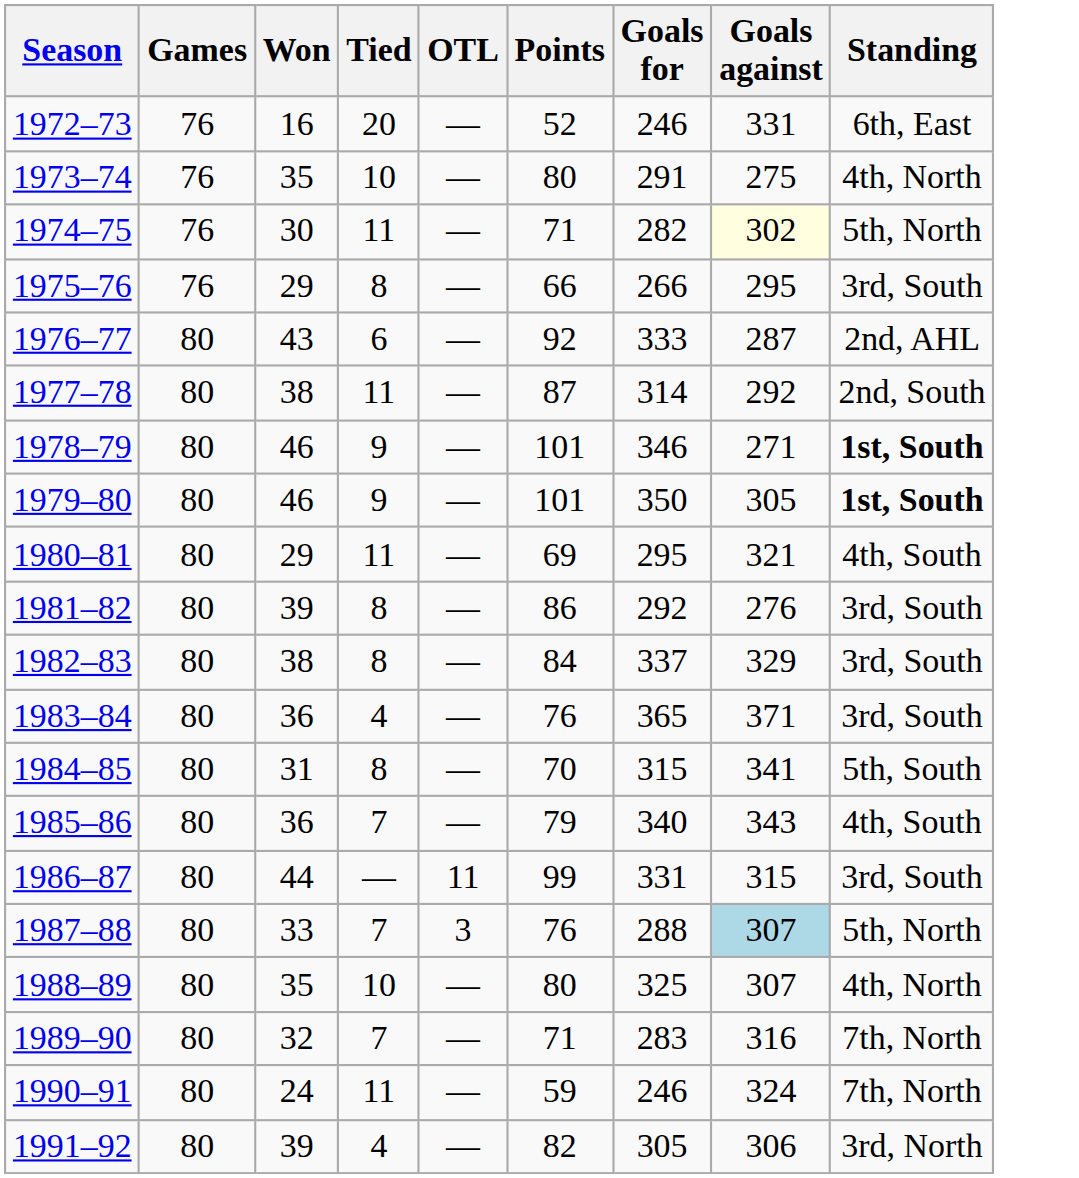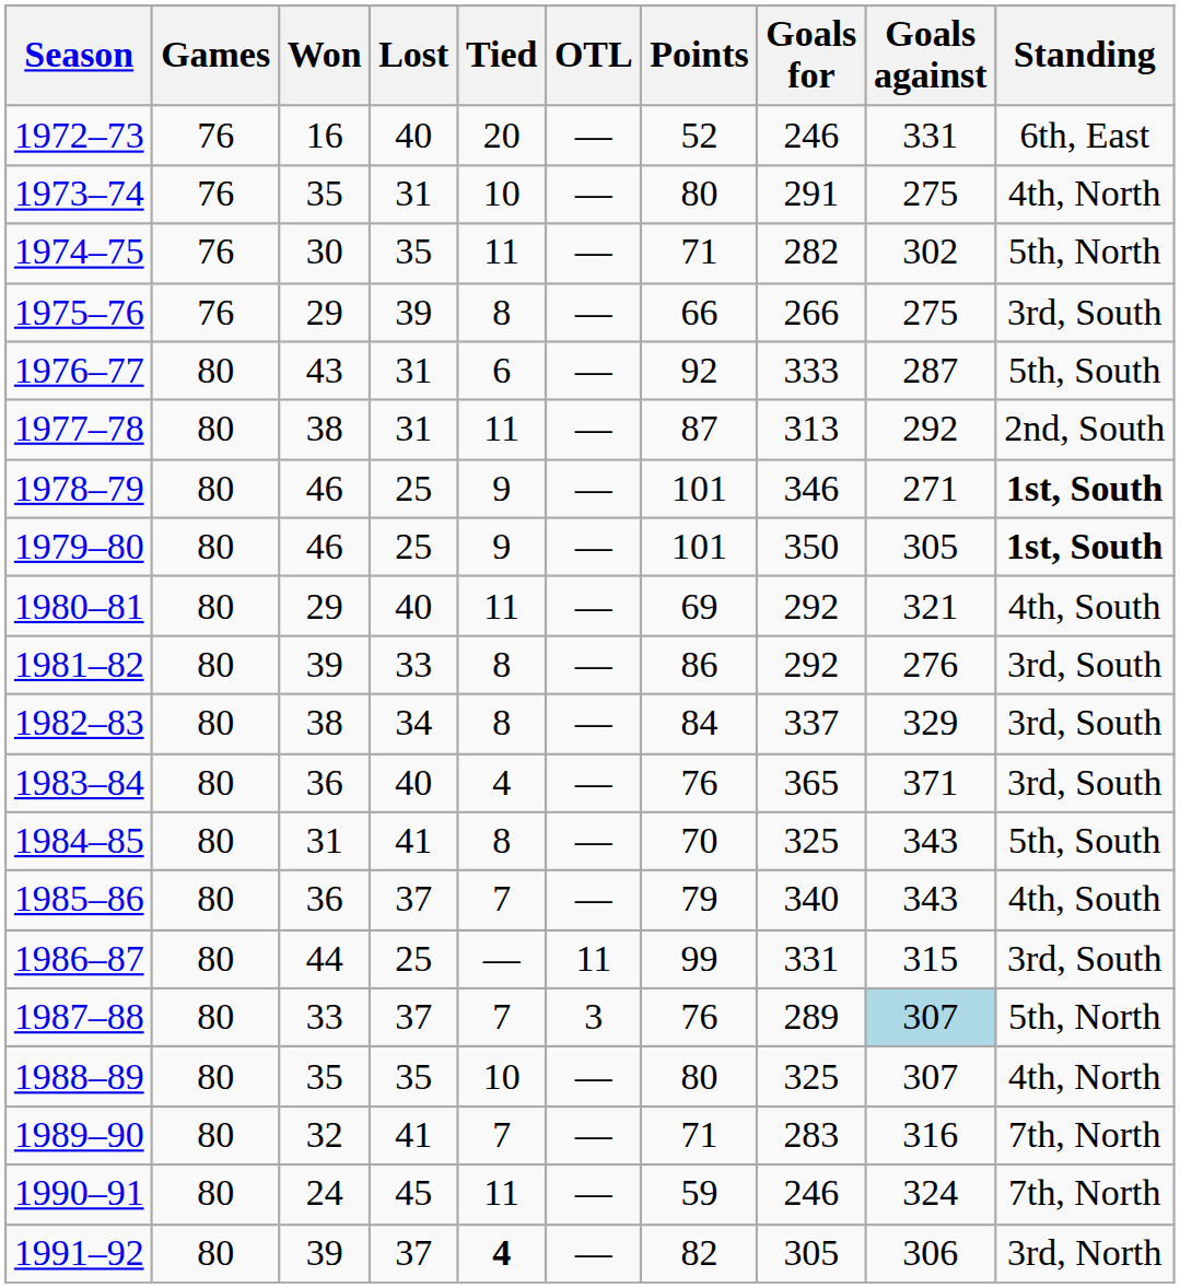 <table class="wikitable" style="text-align:center">
 <tr>
 <th><a href='#'>Season</a></th>
 <th>Games</th>
 <th>Won</th>
+<th>Lost</th>
 <th>Tied</th>
 <th>OTL</th>
 <th>Points</th>
 <th>Goals<br>for</th>
 <th>Goals<br>against</th>
 <th>Standing</th>
 </tr>
 <tr>
 <td><a href='#'>1972–73</a></td>
 <td>76</td>
 <td>16</td>
+<td>40</td>
 <td>20</td>
 <td>—</td>
 <td>52</td>
 <td>246</td>
 <td>331</td>
 <td>6th, East</td>
 </tr>
 <tr>
 <td><a href='#'>1973–74</a></td>
 <td>76</td>
 <td>35</td>
+<td>31</td>
 <td>10</td>
 <td>—</td>
 <td>80</td>
 <td>291</td>
 <td>275</td>
 <td>4th, North</td>
 </tr>
 <tr>
 <td><a href='#'>1974–75</a></td>
 <td>76</td>
 <td>30</td>
+<td>35</td>
 <td>11</td>
 <td>—</td>
 <td>71</td>
 <td>282</td>
-<td style="background: lightyellow;">302</td>
+<td>302</td>
 <td>5th, North</td>
 </tr>
 <tr>
 <td><a href='#'>1975–76</a></td>
 <td>76</td>
 <td>29</td>
+<td>39</td>
 <td>8</td>
 <td>—</td>
 <td>66</td>
 <td>266</td>
-<td>295</td>
+<td>275</td>
 <td>3rd, South</td>
 </tr>
 <tr>
 <td><a href='#'>1976–77</a></td>
 <td>80</td>
 <td>43</td>
+<td>31</td>
 <td>6</td>
 <td>—</td>
 <td>92</td>
 <td>333</td>
 <td>287</td>
-<td>2nd, AHL</td>
+<td>5th, South</td>
 </tr>
 <tr>
 <td><a href='#'>1977–78</a></td>
 <td>80</td>
 <td>38</td>
+<td>31</td>
 <td>11</td>
 <td>—</td>
 <td>87</td>
-<td>314</td>
+<td>313</td>
 <td>292</td>
 <td>2nd, South</td>
 </tr>
 <tr>
 <td><a href='#'>1978–79</a></td>
 <td>80</td>
 <td>46</td>
+<td>25</td>
 <td>9</td>
 <td>—</td>
 <td>101</td>
 <td>346</td>
 <td>271</td>
 <td><strong>1st, South</strong></td>
 </tr>
 <tr>
 <td><a href='#'>1979–80</a></td>
 <td>80</td>
 <td>46</td>
+<td>25</td>
 <td>9</td>
 <td>—</td>
 <td>101</td>
 <td>350</td>
 <td>305</td>
 <td><strong>1st, South</strong></td>
 </tr>
 <tr>
 <td><a href='#'>1980–81</a></td>
 <td>80</td>
 <td>29</td>
+<td>40</td>
 <td>11</td>
 <td>—</td>
 <td>69</td>
-<td>295</td>
+<td>292</td>
 <td>321</td>
 <td>4th, South</td>
 </tr>
 <tr>
 <td><a href='#'>1981–82</a></td>
 <td>80</td>
 <td>39</td>
+<td>33</td>
 <td>8</td>
 <td>—</td>
 <td>86</td>
 <td>292</td>
 <td>276</td>
 <td>3rd, South</td>
 </tr>
 <tr>
 <td><a href='#'>1982–83</a></td>
 <td>80</td>
 <td>38</td>
+<td>34</td>
 <td>8</td>
 <td>—</td>
 <td>84</td>
 <td>337</td>
 <td>329</td>
 <td>3rd, South</td>
 </tr>
 <tr>
 <td><a href='#'>1983–84</a></td>
 <td>80</td>
 <td>36</td>
+<td>40</td>
 <td>4</td>
 <td>—</td>
 <td>76</td>
 <td>365</td>
 <td>371</td>
 <td>3rd, South</td>
 </tr>
 <tr>
 <td><a href='#'>1984–85</a></td>
 <td>80</td>
 <td>31</td>
+<td>41</td>
 <td>8</td>
 <td>—</td>
 <td>70</td>
-<td>315</td>
-<td>341</td>
+<td>325</td>
+<td>343</td>
 <td>5th, South</td>
 </tr>
 <tr>
 <td><a href='#'>1985–86</a></td>
 <td>80</td>
 <td>36</td>
+<td>37</td>
 <td>7</td>
 <td>—</td>
 <td>79</td>
 <td>340</td>
 <td>343</td>
 <td>4th, South</td>
 </tr>
 <tr>
 <td><a href='#'>1986–87</a></td>
 <td>80</td>
 <td>44</td>
+<td>25</td>
 <td>—</td>
 <td>11</td>
 <td>99</td>
 <td>331</td>
 <td>315</td>
 <td>3rd, South</td>
 </tr>
 <tr>
 <td><a href='#'>1987–88</a></td>
 <td>80</td>
 <td>33</td>
+<td>37</td>
 <td>7</td>
 <td>3</td>
 <td>76</td>
-<td>288</td>
+<td>289</td>
 <td style="background: lightblue;">307</td>
 <td>5th, North</td>
 </tr>
 <tr>
 <td><a href='#'>1988–89</a></td>
 <td>80</td>
+<td>35</td>
 <td>35</td>
 <td>10</td>
 <td>—</td>
 <td>80</td>
 <td>325</td>
 <td>307</td>
 <td>4th, North</td>
 </tr>
 <tr>
 <td><a href='#'>1989–90</a></td>
 <td>80</td>
 <td>32</td>
+<td>41</td>
 <td>7</td>
 <td>—</td>
 <td>71</td>
 <td>283</td>
 <td>316</td>
 <td>7th, North</td>
 </tr>
 <tr>
 <td><a href='#'>1990–91</a></td>
 <td>80</td>
 <td>24</td>
+<td>45</td>
 <td>11</td>
 <td>—</td>
 <td>59</td>
 <td>246</td>
 <td>324</td>
 <td>7th, North</td>
 </tr>
 <tr>
 <td><a href='#'>1991–92</a></td>
 <td>80</td>
 <td>39</td>
-<td>4</td>
+<td>37</td>
+<td><strong>4</strong></td>
 <td>—</td>
 <td>82</td>
 <td>305</td>
 <td>306</td>
 <td>3rd, North</td>
 </tr>
 </table>
